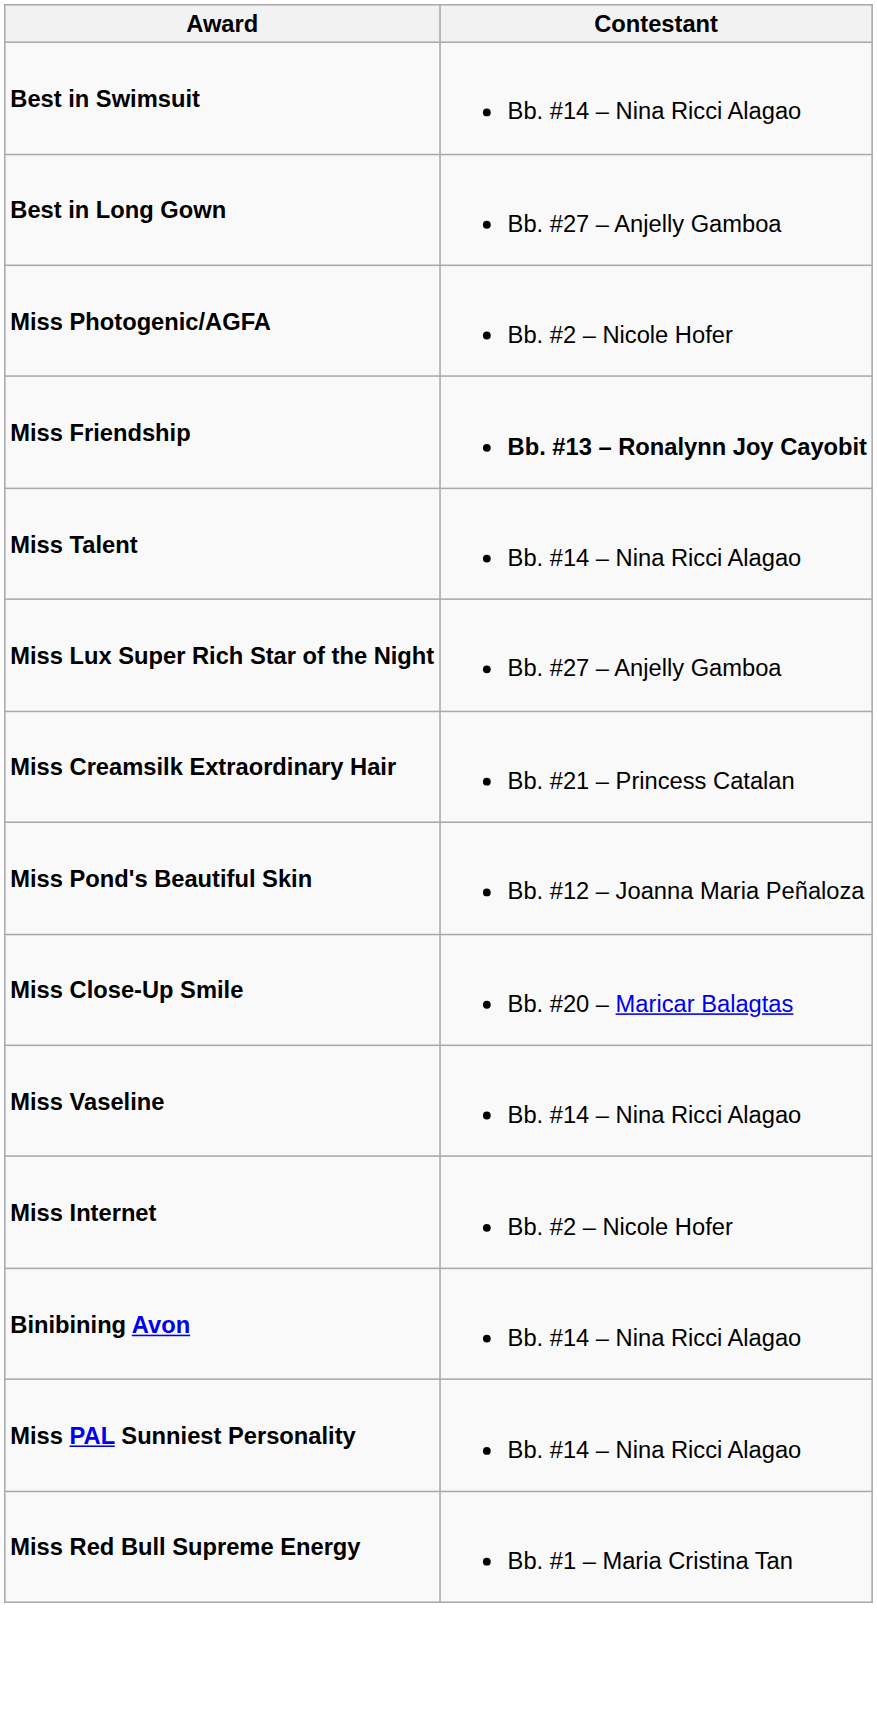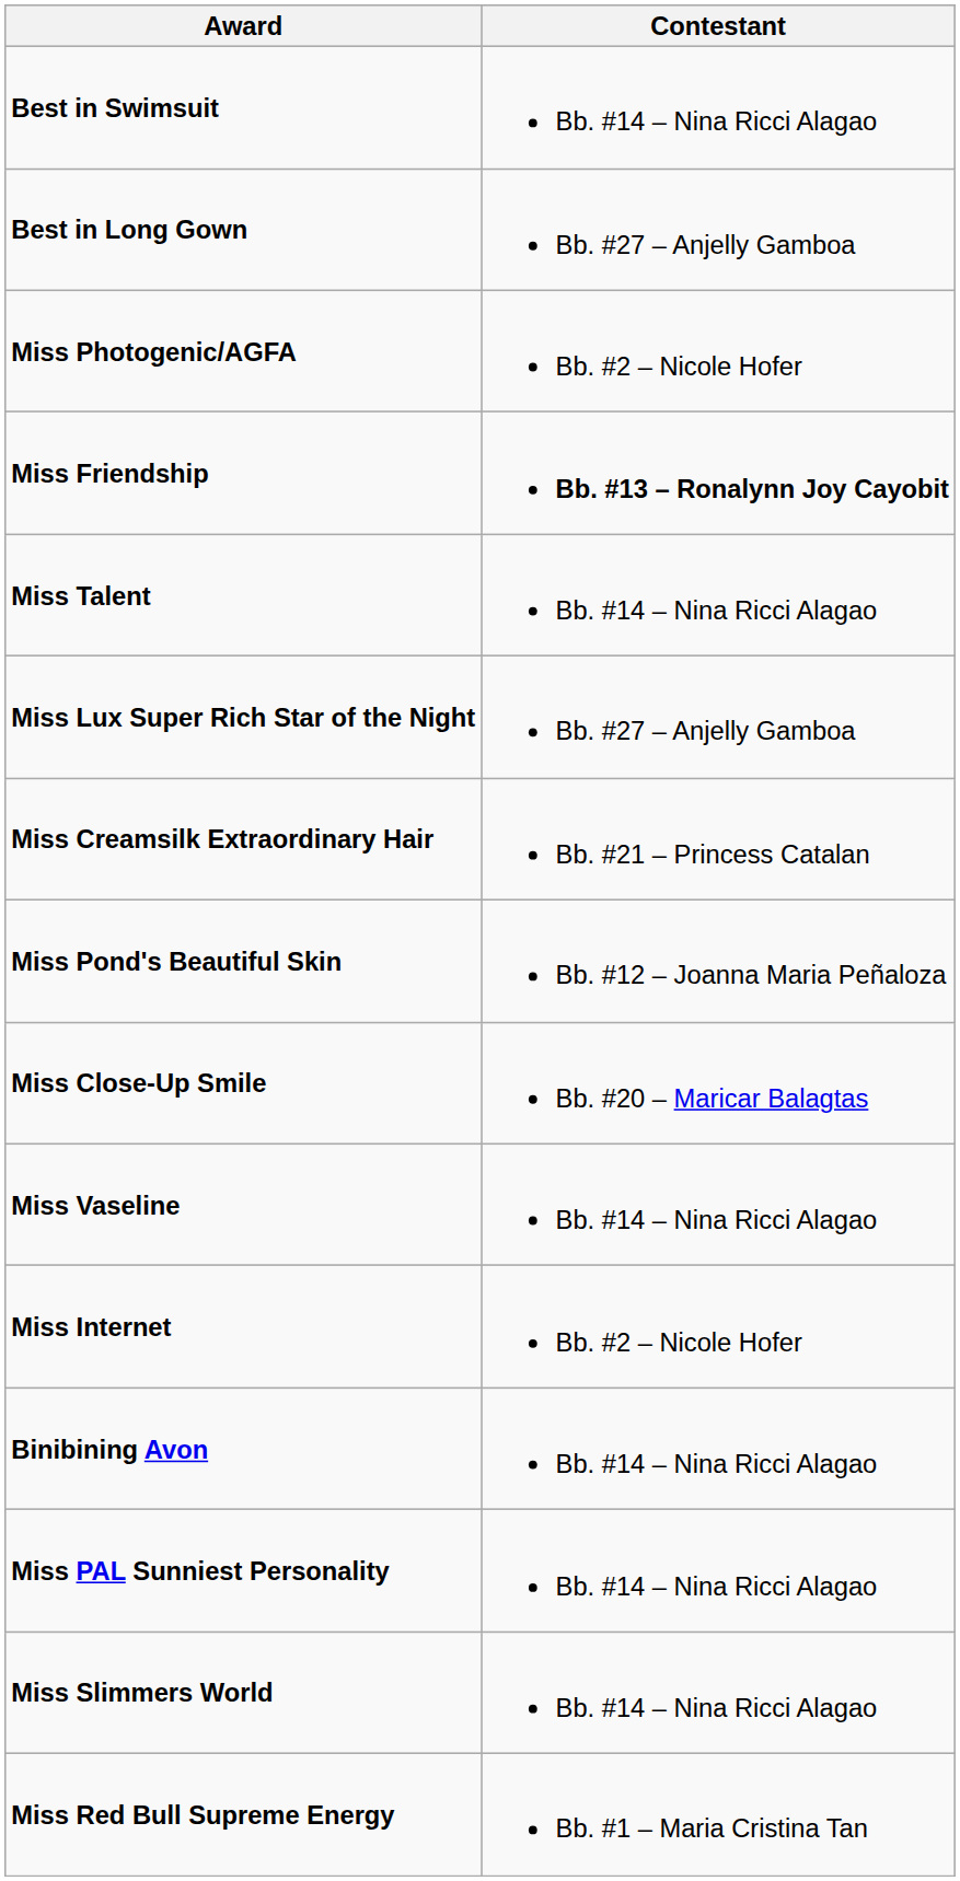 <table class="wikitable sortable" style="font-size: 95%;">
 <tr>
 <th>Award</th>
 <th>Contestant</th>
 </tr>
 <tr>
 <td><strong>Best in Swimsuit</strong></td>
 <td><br><ul><li>Bb. #14 – Nina Ricci Alagao</li></ul></td>
 </tr>
 <tr>
 <td><strong>Best in Long Gown</strong></td>
 <td><br><ul><li>Bb. #27 – Anjelly Gamboa</li></ul></td>
 </tr>
 <tr>
 <td><strong>Miss Photogenic/AGFA</strong></td>
 <td><br><ul><li>Bb. #2 – Nicole Hofer</li></ul></td>
 </tr>
 <tr>
 <td><strong>Miss Friendship</strong></td>
 <td><strong><br><ul><li>Bb. #13 – Ronalynn Joy Cayobit</li></ul></strong></td>
 </tr>
 <tr>
 <td><strong>Miss Talent</strong></td>
 <td><br><ul><li>Bb. #14 – Nina Ricci Alagao</li></ul></td>
 </tr>
 <tr>
 <td><strong>Miss Lux Super Rich Star of the Night</strong></td>
 <td><br><ul><li>Bb. #27 – Anjelly Gamboa</li></ul></td>
 </tr>
 <tr>
 <td><strong>Miss Creamsilk Extraordinary Hair</strong></td>
 <td><br><ul><li>Bb. #21 – Princess Catalan</li></ul></td>
 </tr>
 <tr>
 <td><strong>Miss Pond's Beautiful Skin</strong></td>
 <td><br><ul><li>Bb. #12 – Joanna Maria Peñaloza</li></ul></td>
 </tr>
 <tr>
 <td><strong>Miss Close-Up Smile</strong></td>
 <td><br><ul><li>Bb. #20 – <a href='#'>Maricar Balagtas</a></li></ul></td>
 </tr>
 <tr>
 <td><strong>Miss Vaseline</strong></td>
 <td><br><ul><li>Bb. #14 – Nina Ricci Alagao</li></ul></td>
 </tr>
 <tr>
 <td><strong>Miss Internet</strong></td>
 <td><br><ul><li>Bb. #2 – Nicole Hofer</li></ul></td>
 </tr>
 <tr>
 <td><strong>Binibining <a href='#'>Avon</a></strong></td>
 <td><br><ul><li>Bb. #14 – Nina Ricci Alagao</li></ul></td>
 </tr>
 <tr>
 <td><strong>Miss <a href='#'>PAL</a> Sunniest Personality</strong></td>
 <td><br><ul><li>Bb. #14 – Nina Ricci Alagao</li></ul></td>
 </tr>
 <tr>
+<td><strong>Miss Slimmers World</strong></td>
+<td><br><ul><li>Bb. #14 – Nina Ricci Alagao</li></ul></td>
+</tr>
+<tr>
 <td><strong>Miss Red Bull Supreme Energy</strong></td>
 <td><br><ul><li>Bb. #1 – Maria Cristina Tan</li></ul></td>
 </tr>
 </table>
